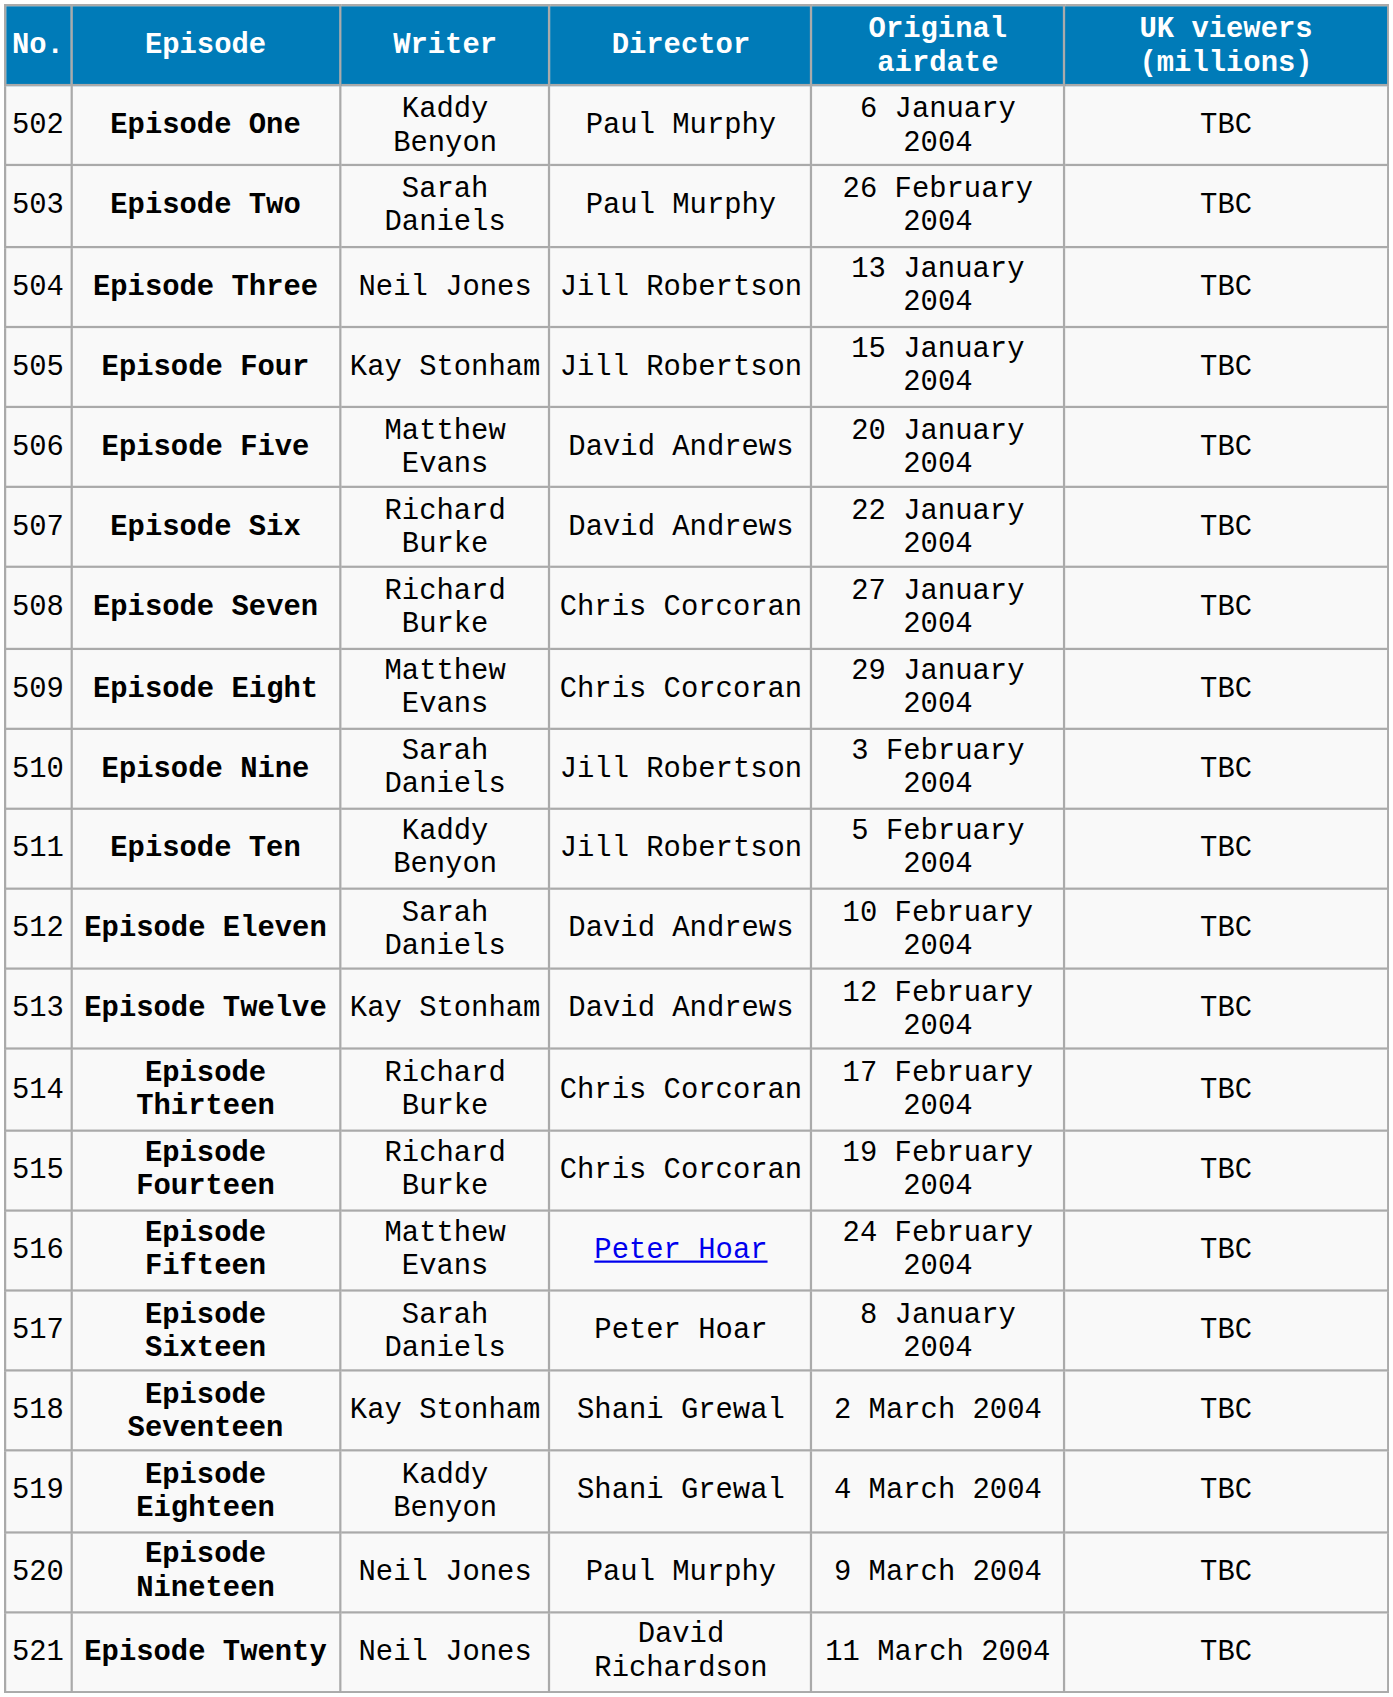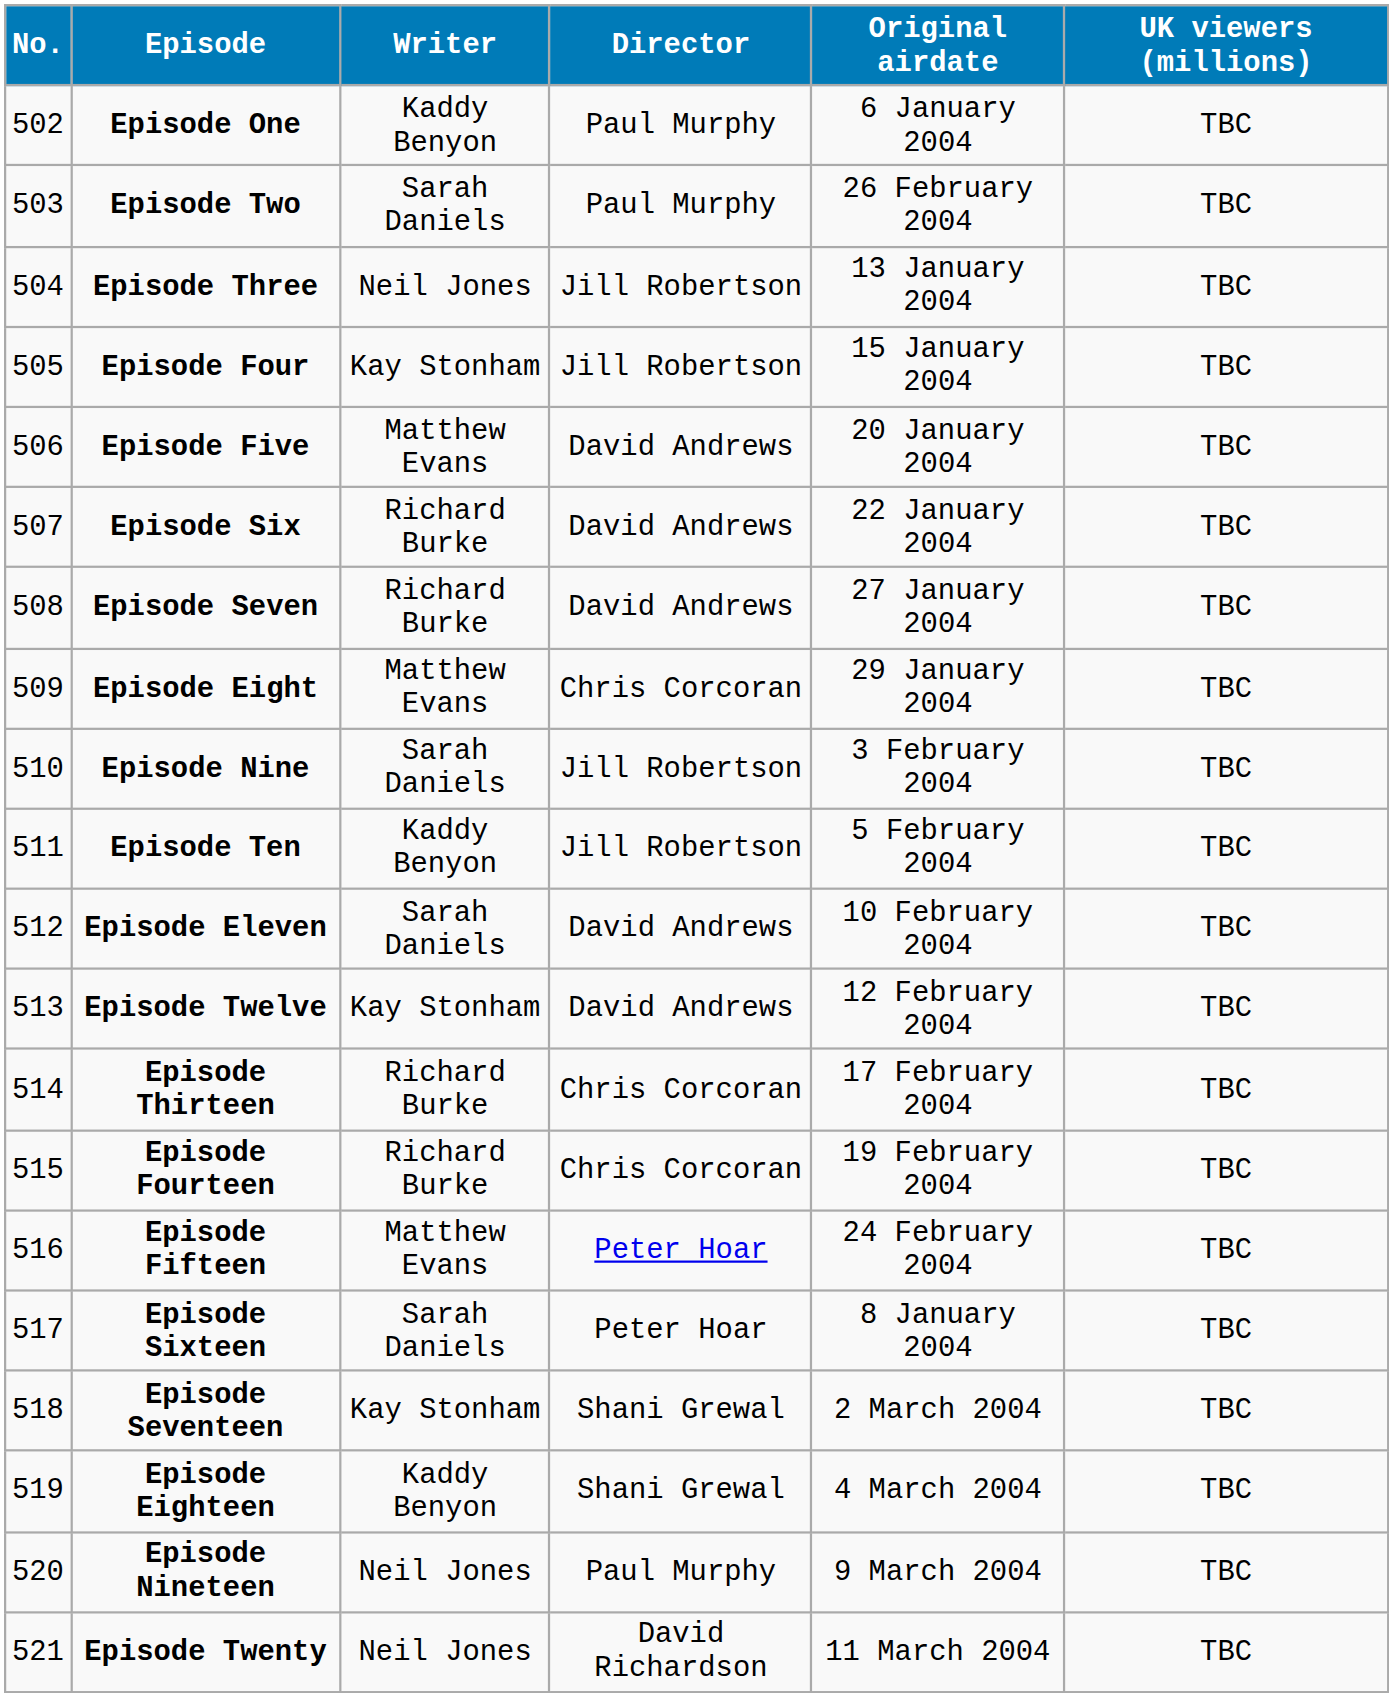 <table class="wikitable" style="width:100%;">
 <tr>
 <th style="background: #007BB8; color:white">No.</th>
 <th style="background: #007BB8; color:white">Episode</th>
 <th style="background: #007BB8; color:white">Writer</th>
 <th style="background: #007BB8; color:white">Director</th>
 <th style="background: #007BB8; color:white">Original airdate</th>
 <th style="background: #007BB8; color:white">UK viewers (millions)</th>
 </tr>
 <tr>
 <td align="center">502</td>
 <td align="center"><strong>Episode One</strong></td>
 <td align="center">Kaddy Benyon</td>
 <td align="center">Paul Murphy</td>
 <td align="center">6 January 2004</td>
 <td align="center">TBC</td>
 </tr>
 <tr>
 <td align="center">503</td>
 <td align="center"><strong>Episode Two</strong></td>
 <td align="center">Sarah Daniels</td>
 <td align="center">Paul Murphy</td>
 <td align="center">26 February 2004</td>
 <td align="center">TBC</td>
 </tr>
 <tr>
 <td align="center">504</td>
 <td align="center"><strong>Episode Three</strong></td>
 <td align="center">Neil Jones</td>
 <td align="center">Jill Robertson</td>
 <td align="center">13 January 2004</td>
 <td align="center">TBC</td>
 </tr>
 <tr>
 <td align="center">505</td>
 <td align="center"><strong>Episode Four</strong></td>
 <td align="center">Kay Stonham</td>
 <td align="center">Jill Robertson</td>
 <td align="center">15 January 2004</td>
 <td align="center">TBC</td>
 </tr>
 <tr>
 <td align="center">506</td>
 <td align="center"><strong>Episode Five</strong></td>
 <td align="center">Matthew Evans</td>
 <td align="center">David Andrews</td>
 <td align="center">20 January 2004</td>
 <td align="center">TBC</td>
 </tr>
 <tr>
 <td align="center">507</td>
 <td align="center"><strong>Episode Six</strong></td>
 <td align="center">Richard Burke</td>
 <td align="center">David Andrews</td>
 <td align="center">22 January 2004</td>
 <td align="center">TBC</td>
 </tr>
 <tr>
 <td align="center">508</td>
 <td align="center"><strong>Episode Seven</strong></td>
 <td align="center">Richard Burke</td>
-<td align="center">Chris Corcoran</td>
+<td align="center">David Andrews</td>
 <td align="center">27 January 2004</td>
 <td align="center">TBC</td>
 </tr>
 <tr>
 <td align="center">509</td>
 <td align="center"><strong>Episode Eight</strong></td>
 <td align="center">Matthew Evans</td>
 <td align="center">Chris Corcoran</td>
 <td align="center">29 January 2004</td>
 <td align="center">TBC</td>
 </tr>
 <tr>
 <td align="center">510</td>
 <td align="center"><strong>Episode Nine</strong></td>
 <td align="center">Sarah Daniels</td>
 <td align="center">Jill Robertson</td>
 <td align="center">3 February 2004</td>
 <td align="center">TBC</td>
 </tr>
 <tr>
 <td align="center">511</td>
 <td align="center"><strong>Episode Ten</strong></td>
 <td align="center">Kaddy Benyon</td>
 <td align="center">Jill Robertson</td>
 <td align="center">5 February 2004</td>
 <td align="center">TBC</td>
 </tr>
 <tr>
 <td align="center">512</td>
 <td align="center"><strong>Episode Eleven</strong></td>
 <td align="center">Sarah Daniels</td>
 <td align="center">David Andrews</td>
 <td align="center">10 February 2004</td>
 <td align="center">TBC</td>
 </tr>
 <tr>
 <td align="center">513</td>
 <td align="center"><strong>Episode Twelve</strong></td>
 <td align="center">Kay Stonham</td>
 <td align="center">David Andrews</td>
 <td align="center">12 February 2004</td>
 <td align="center">TBC</td>
 </tr>
 <tr>
 <td align="center">514</td>
 <td align="center"><strong>Episode Thirteen</strong></td>
 <td align="center">Richard Burke</td>
 <td align="center">Chris Corcoran</td>
 <td align="center">17 February 2004</td>
 <td align="center">TBC</td>
 </tr>
 <tr>
 <td align="center">515</td>
 <td align="center"><strong>Episode Fourteen</strong></td>
 <td align="center">Richard Burke</td>
 <td align="center">Chris Corcoran</td>
 <td align="center">19 February 2004</td>
 <td align="center">TBC</td>
 </tr>
 <tr>
 <td align="center">516</td>
 <td align="center"><strong>Episode Fifteen</strong></td>
 <td align="center">Matthew Evans</td>
 <td align="center"><a href='#'>Peter Hoar</a></td>
 <td align="center">24 February 2004</td>
 <td align="center">TBC</td>
 </tr>
 <tr>
 <td align="center">517</td>
 <td align="center"><strong>Episode Sixteen</strong></td>
 <td align="center">Sarah Daniels</td>
 <td align="center">Peter Hoar</td>
 <td align="center">8 January 2004</td>
 <td align="center">TBC</td>
 </tr>
 <tr>
 <td align="center">518</td>
 <td align="center"><strong>Episode Seventeen</strong></td>
 <td align="center">Kay Stonham</td>
 <td align="center">Shani Grewal</td>
 <td align="center">2 March 2004</td>
 <td align="center">TBC</td>
 </tr>
 <tr>
 <td align="center">519</td>
 <td align="center"><strong>Episode Eighteen</strong></td>
 <td align="center">Kaddy Benyon</td>
 <td align="center">Shani Grewal</td>
 <td align="center">4 March 2004</td>
 <td align="center">TBC</td>
 </tr>
 <tr>
 <td align="center">520</td>
 <td align="center"><strong>Episode Nineteen</strong></td>
 <td align="center">Neil Jones</td>
 <td align="center">Paul Murphy</td>
 <td align="center">9 March 2004</td>
 <td align="center">TBC</td>
 </tr>
 <tr>
 <td align="center">521</td>
 <td align="center"><strong>Episode Twenty</strong></td>
 <td align="center">Neil Jones</td>
 <td align="center">David Richardson</td>
 <td align="center">11 March 2004</td>
 <td align="center">TBC</td>
 </tr>
 <tr>
 </tr>
 </table>
